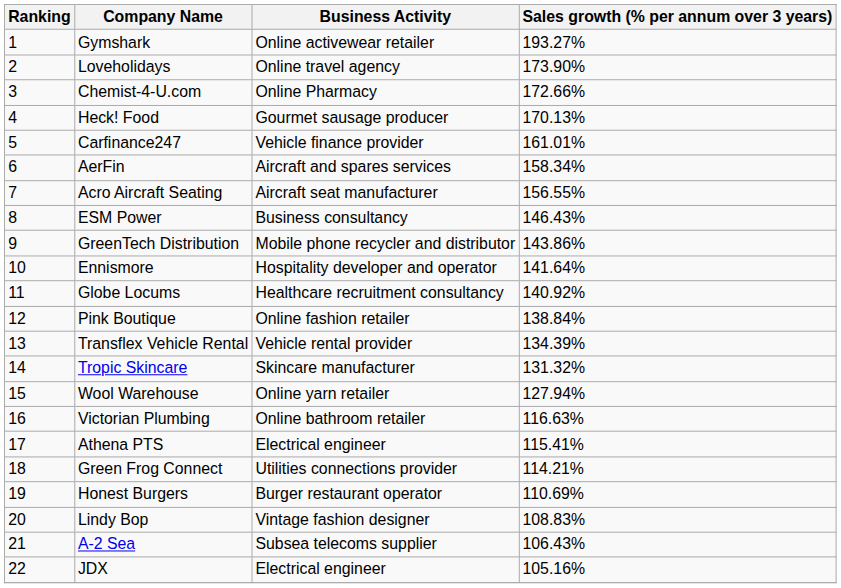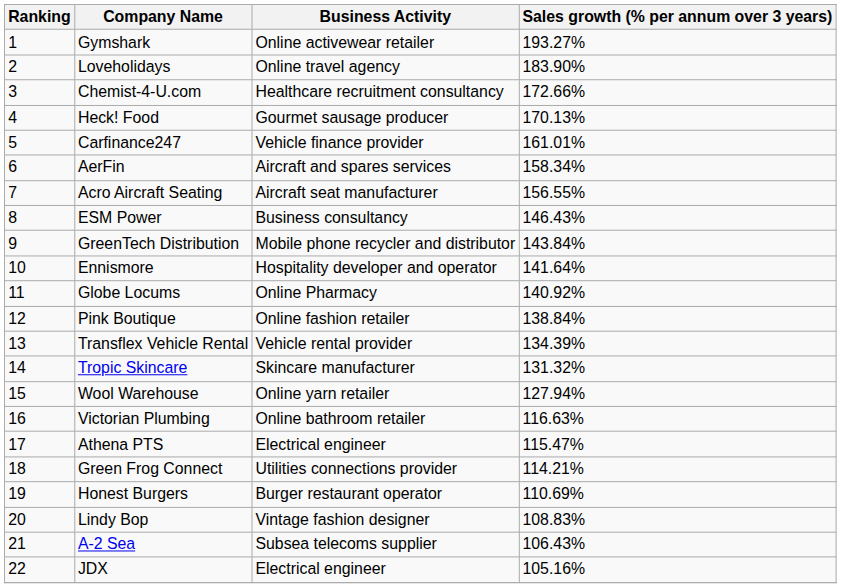 <table class="wikitable sortable">
 <tr>
 <th>Ranking</th>
 <th>Company Name</th>
 <th>Business Activity</th>
 <th>Sales growth (% per annum over 3 years)</th>
 </tr>
 <tr>
 <td>1</td>
 <td>Gymshark</td>
 <td>Online activewear retailer</td>
 <td>193.27%</td>
 </tr>
 <tr>
 <td>2</td>
 <td>Loveholidays</td>
 <td>Online travel agency</td>
-<td>173.90%</td>
+<td>183.90%</td>
 </tr>
 <tr>
 <td>3</td>
 <td>Chemist-4-U.com</td>
-<td>Online Pharmacy</td>
+<td>Healthcare recruitment consultancy</td>
 <td>172.66%</td>
 </tr>
 <tr>
 <td>4</td>
 <td>Heck! Food</td>
 <td>Gourmet sausage producer</td>
 <td>170.13%</td>
 </tr>
 <tr>
 <td>5</td>
 <td>Carfinance247</td>
 <td>Vehicle finance provider</td>
 <td>161.01%</td>
 </tr>
 <tr>
 <td>6</td>
 <td>AerFin</td>
 <td>Aircraft and spares services</td>
 <td>158.34%</td>
 </tr>
 <tr>
 <td>7</td>
 <td>Acro Aircraft Seating</td>
 <td>Aircraft seat manufacturer</td>
 <td>156.55%</td>
 </tr>
 <tr>
 <td>8</td>
 <td>ESM Power</td>
 <td>Business consultancy</td>
 <td>146.43%</td>
 </tr>
 <tr>
 <td>9</td>
 <td>GreenTech Distribution</td>
 <td>Mobile phone recycler and distributor</td>
-<td>143.86%</td>
+<td>143.84%</td>
 </tr>
 <tr>
 <td>10</td>
 <td>Ennismore</td>
 <td>Hospitality developer and operator</td>
 <td>141.64%</td>
 </tr>
 <tr>
 <td>11</td>
 <td>Globe Locums</td>
-<td>Healthcare recruitment consultancy</td>
+<td>Online Pharmacy</td>
 <td>140.92%</td>
 </tr>
 <tr>
 <td>12</td>
 <td>Pink Boutique</td>
 <td>Online fashion retailer</td>
 <td>138.84%</td>
 </tr>
 <tr>
 <td>13</td>
 <td>Transflex Vehicle Rental</td>
 <td>Vehicle rental provider</td>
 <td>134.39%</td>
 </tr>
 <tr>
 <td>14</td>
 <td><a href='#'>Tropic Skincare</a></td>
 <td>Skincare manufacturer</td>
 <td>131.32%</td>
 </tr>
 <tr>
 <td>15</td>
 <td>Wool Warehouse</td>
 <td>Online yarn retailer</td>
 <td>127.94%</td>
 </tr>
 <tr>
 <td>16</td>
 <td>Victorian Plumbing</td>
 <td>Online bathroom retailer</td>
 <td>116.63%</td>
 </tr>
 <tr>
 <td>17</td>
 <td>Athena PTS</td>
 <td>Electrical engineer</td>
-<td>115.41%</td>
+<td>115.47%</td>
 </tr>
 <tr>
 <td>18</td>
 <td>Green Frog Connect</td>
 <td>Utilities connections provider</td>
 <td>114.21%</td>
 </tr>
 <tr>
 <td>19</td>
 <td>Honest Burgers</td>
 <td>Burger restaurant operator</td>
 <td>110.69%</td>
 </tr>
 <tr>
 <td>20</td>
 <td>Lindy Bop</td>
 <td>Vintage fashion designer</td>
 <td>108.83%</td>
 </tr>
 <tr>
 <td>21</td>
 <td><a href='#'>A-2 Sea</a></td>
 <td>Subsea telecoms supplier</td>
 <td>106.43%</td>
 </tr>
 <tr>
 <td>22</td>
 <td>JDX</td>
 <td>Electrical engineer</td>
 <td>105.16%</td>
 </tr>
 <tr>
 </tr>
 </table>
